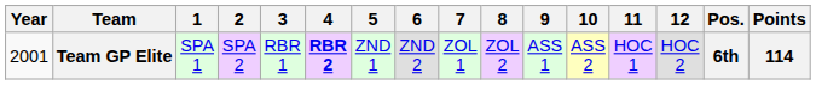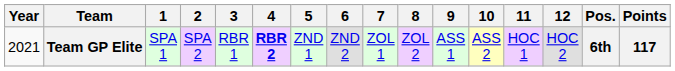 <table class="wikitable" border="1" style="text-align:center; font-size:85%;">
 <tr>
 <th>Year</th>
 <th>Team</th>
 <th>1</th>
 <th>2</th>
 <th>3</th>
 <th>4</th>
 <th>5</th>
 <th>6</th>
 <th>7</th>
 <th>8</th>
 <th>9</th>
 <th>10</th>
 <th>11</th>
 <th>12</th>
 <th>Pos.</th>
 <th>Points</th>
 </tr>
 <tr>
-<td>2001</td>
+<td>2021</td>
 <th nowrap>Team GP Elite</th>
 <td style="background:#DFFFDF;"><a href='#'>SPA<br>1</a><br></td>
 <td style="background:#EFCFFF;"><a href='#'>SPA<br>2</a><br></td>
 <td style="background:#DFFFDF;"><a href='#'>RBR<br>1</a><br></td>
 <td style="background:#EFCFFF;"><strong><a href='#'>RBR<br>2</a><br></strong></td>
 <td style="background:#DFFFDF;"><a href='#'>ZND<br>1</a><br></td>
 <td style="background:#DFDFDF;"><a href='#'>ZND<br>2</a><br></td>
 <td style="background:#DFFFDF;"><a href='#'>ZOL<br>1</a><br></td>
 <td style="background:#EFCFFF;"><a href='#'>ZOL<br>2</a><br></td>
 <td style="background:#DFFFDF;"><a href='#'>ASS<br>1</a><br></td>
 <td style="background:#FFFFBF;"><a href='#'>ASS<br>2</a><br></td>
 <td style="background:#EFCFFF;"><a href='#'>HOC<br>1</a><br></td>
 <td style="background:#DFDFDF;"><a href='#'>HOC<br>2</a><br></td>
 <th>6th</th>
-<th>114</th>
+<th>117</th>
 </tr>
 </table>
